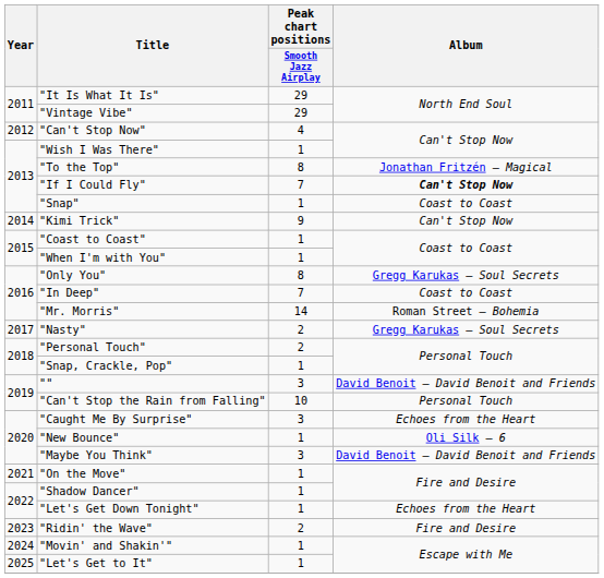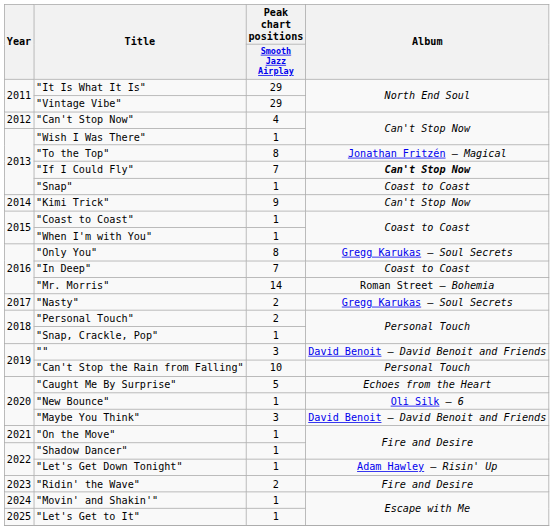 <table class="wikitable" style="text-align:center";>
 <tr>
 <th rowspan="2">Year</th>
 <th rowspan="2">Title</th>
 <th colspan="1">Peak chart positions</th>
 <th rowspan="2">Album</th>
 </tr>
 <tr style="font-size:smaller;">
 <th style="width:50px;"><a href='#'>Smooth Jazz<br>Airplay</a><br></th>
 </tr>
 <tr>
 <td rowspan="2">2011</td>
 <td align="left">"It Is What It Is"</td>
 <td>29</td>
 <td rowspan="2"><em>North End Soul</em></td>
 </tr>
 <tr>
 <td align="left">"Vintage Vibe"</td>
 <td>29</td>
 </tr>
 <tr>
 <td>2012</td>
 <td align="left">"Can't Stop Now"</td>
 <td>4</td>
 <td rowspan="2"><em>Can't Stop Now</em></td>
 </tr>
 <tr>
 <td rowspan="4">2013</td>
 <td align="left">"Wish I Was There"</td>
 <td>1</td>
 </tr>
 <tr>
 <td align="left">"To the Top" <br></td>
 <td>8</td>
 <td><a href='#'>Jonathan Fritzén</a> – <em>Magical</em></td>
 </tr>
 <tr>
 <td align="left">"If I Could Fly"</td>
 <td>7</td>
 <td><strong><em>Can't Stop Now</em></strong></td>
 </tr>
 <tr>
 <td align="left">"Snap" <br></td>
 <td>1</td>
 <td><em>Coast to Coast</em></td>
 </tr>
 <tr>
 <td>2014</td>
 <td align="left">"Kimi Trick" <br></td>
 <td>9</td>
 <td><em>Can't Stop Now</em></td>
 </tr>
 <tr>
 <td rowspan="2">2015</td>
 <td align="left">"Coast to Coast"</td>
 <td>1</td>
 <td rowspan="2"><em>Coast to Coast</em></td>
 </tr>
 <tr>
 <td align="left">"When I'm with You"</td>
 <td>1</td>
 </tr>
 <tr>
 <td rowspan="3">2016</td>
 <td align="left">"Only You" <br></td>
 <td>8</td>
 <td><a href='#'>Gregg Karukas</a> – <em>Soul Secrets</em></td>
 </tr>
 <tr>
 <td align="left">"In Deep"</td>
 <td>7</td>
 <td><em>Coast to Coast</em></td>
 </tr>
 <tr>
 <td align="left">"Mr. Morris" <br></td>
 <td>14</td>
 <td>Roman Street – <em>Bohemia</em></td>
 </tr>
 <tr>
 <td>2017</td>
 <td align="left">"Nasty"</td>
 <td>2</td>
 <td><a href='#'>Gregg Karukas</a> – <em>Soul Secrets</em></td>
 </tr>
 <tr>
 <td rowspan="2">2018</td>
 <td align="left">"Personal Touch"</td>
 <td>2</td>
 <td rowspan="2"><em>Personal Touch</em></td>
 </tr>
 <tr>
 <td align="left">"Snap, Crackle, Pop"</td>
 <td>1</td>
 </tr>
 <tr>
 <td rowspan="2">2019</td>
 <td align="left">"" <br></td>
 <td>3</td>
 <td><a href='#'>David Benoit</a> – <em>David Benoit and Friends</em></td>
 </tr>
 <tr>
 <td align="left">"Can't Stop the Rain from Falling"</td>
 <td>10</td>
 <td><em>Personal Touch</em></td>
 </tr>
 <tr>
 <td rowspan="3">2020</td>
 <td align="left">"Caught Me By Surprise"</td>
-<td>3</td>
+<td>5</td>
 <td><em>Echoes from the Heart</em></td>
 </tr>
 <tr>
 <td align="left">"New Bounce" <br></td>
 <td>1</td>
 <td><a href='#'>Oli Silk</a> – <em>6</em></td>
 </tr>
 <tr>
 <td align="left">"Maybe You Think"</td>
 <td>3</td>
 <td><a href='#'>David Benoit</a> – <em>David Benoit and Friends</em></td>
 </tr>
 <tr>
 <td>2021</td>
 <td align="left">"On the Move"</td>
 <td>1</td>
 <td rowspan="2"><em>Fire and Desire</em></td>
 </tr>
 <tr>
 <td rowspan="2">2022</td>
 <td align="left">"Shadow Dancer"</td>
 <td>1</td>
 </tr>
 <tr>
 <td align="left">"Let's Get Down Tonight" <br></td>
 <td>1</td>
-<td><em>Echoes from the Heart</em></td>
+<td><a href='#'>Adam Hawley</a> – <em>Risin' Up</em></td>
 </tr>
 <tr>
 <td>2023</td>
 <td align="left">"Ridin' the Wave"</td>
 <td>2</td>
 <td><em>Fire and Desire</em></td>
 </tr>
 <tr>
 <td>2024</td>
 <td align="left">"Movin' and Shakin'"</td>
 <td>1</td>
 <td rowspan="2"><em>Escape with Me</em></td>
 </tr>
 <tr>
 <td>2025</td>
 <td align="left">"Let's Get to It"</td>
 <td>1</td>
 </tr>
 <tr>
 </tr>
 </table>
